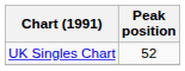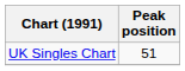 <table class="wikitable">
 <tr>
 <th align="left">Chart (1991)</th>
 <th align="center">Peak<br>position</th>
 </tr>
 <tr>
 <td align="left"><a href='#'>UK Singles Chart</a></td>
-<td align="center">52</td>
+<td align="center">51</td>
 </tr>
 <tr>
 </tr>
 </table>
